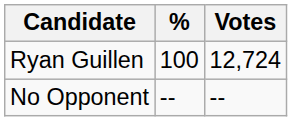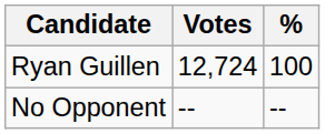 <table class="wikitable">
 <tr>
 <th>Candidate</th>
+<th>Votes</th>
 <th>%</th>
-<th>Votes</th>
 </tr>
 <tr>
 <td>Ryan Guillen</td>
+<td>12,724</td>
 <td>100</td>
-<td>12,724</td>
 </tr>
 <tr>
 <td>No Opponent</td>
 <td>--</td>
 <td>--</td>
 </tr>
 </table>
